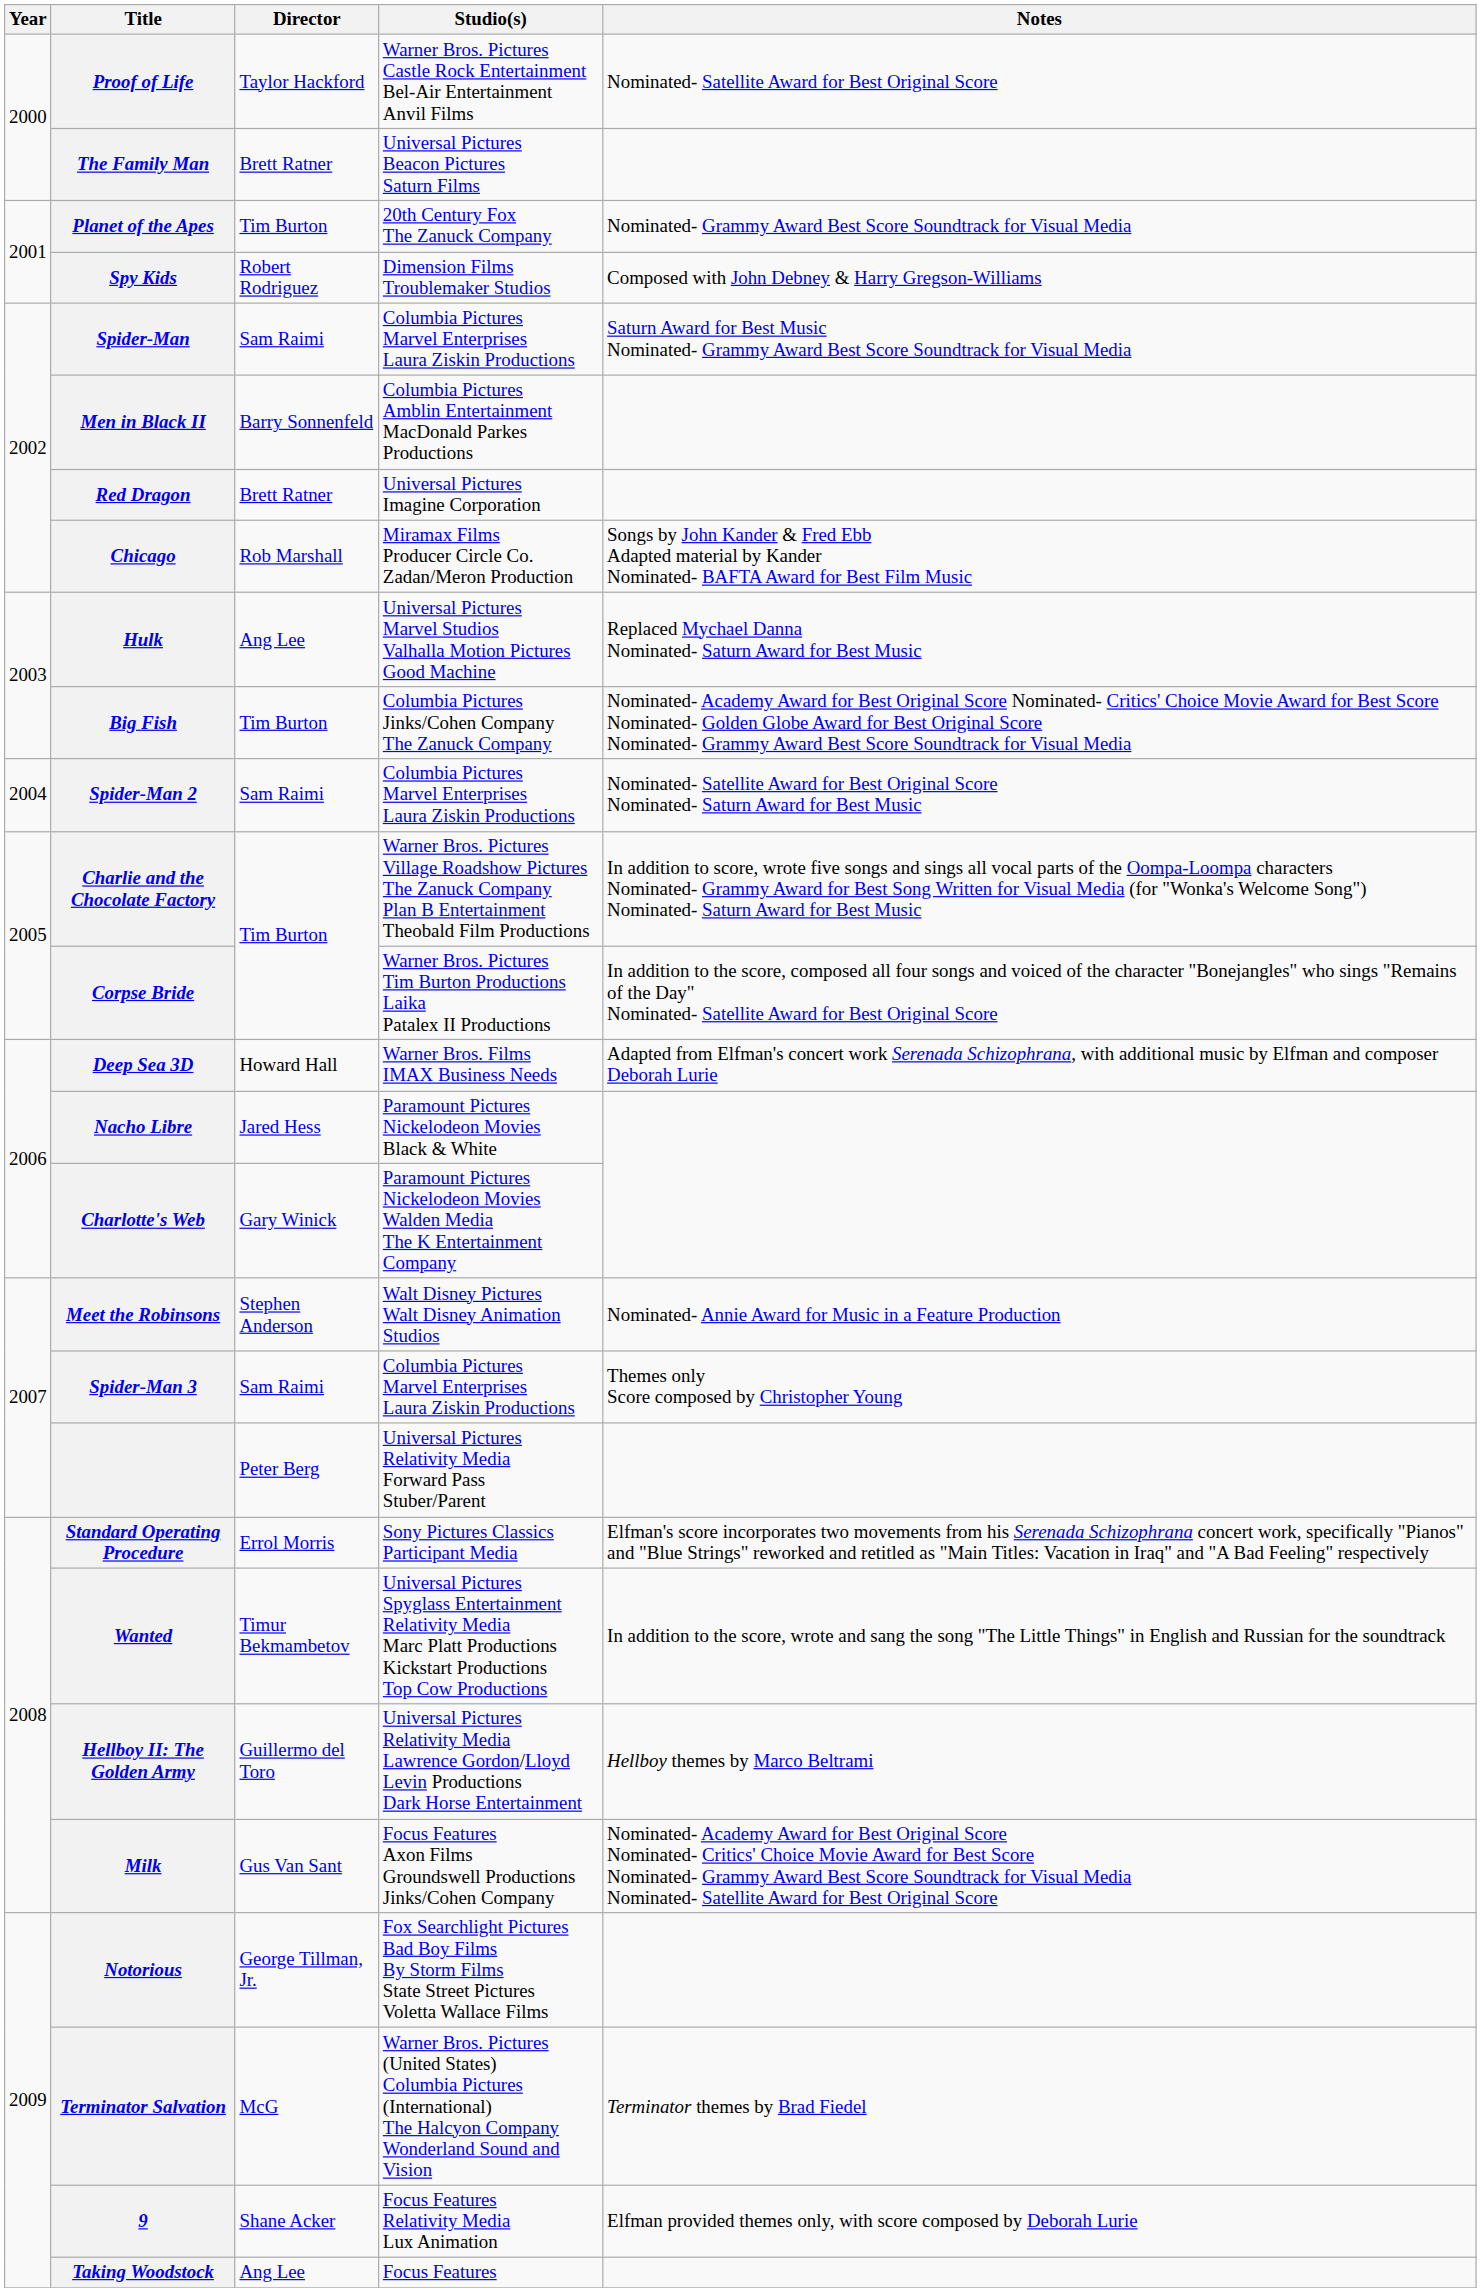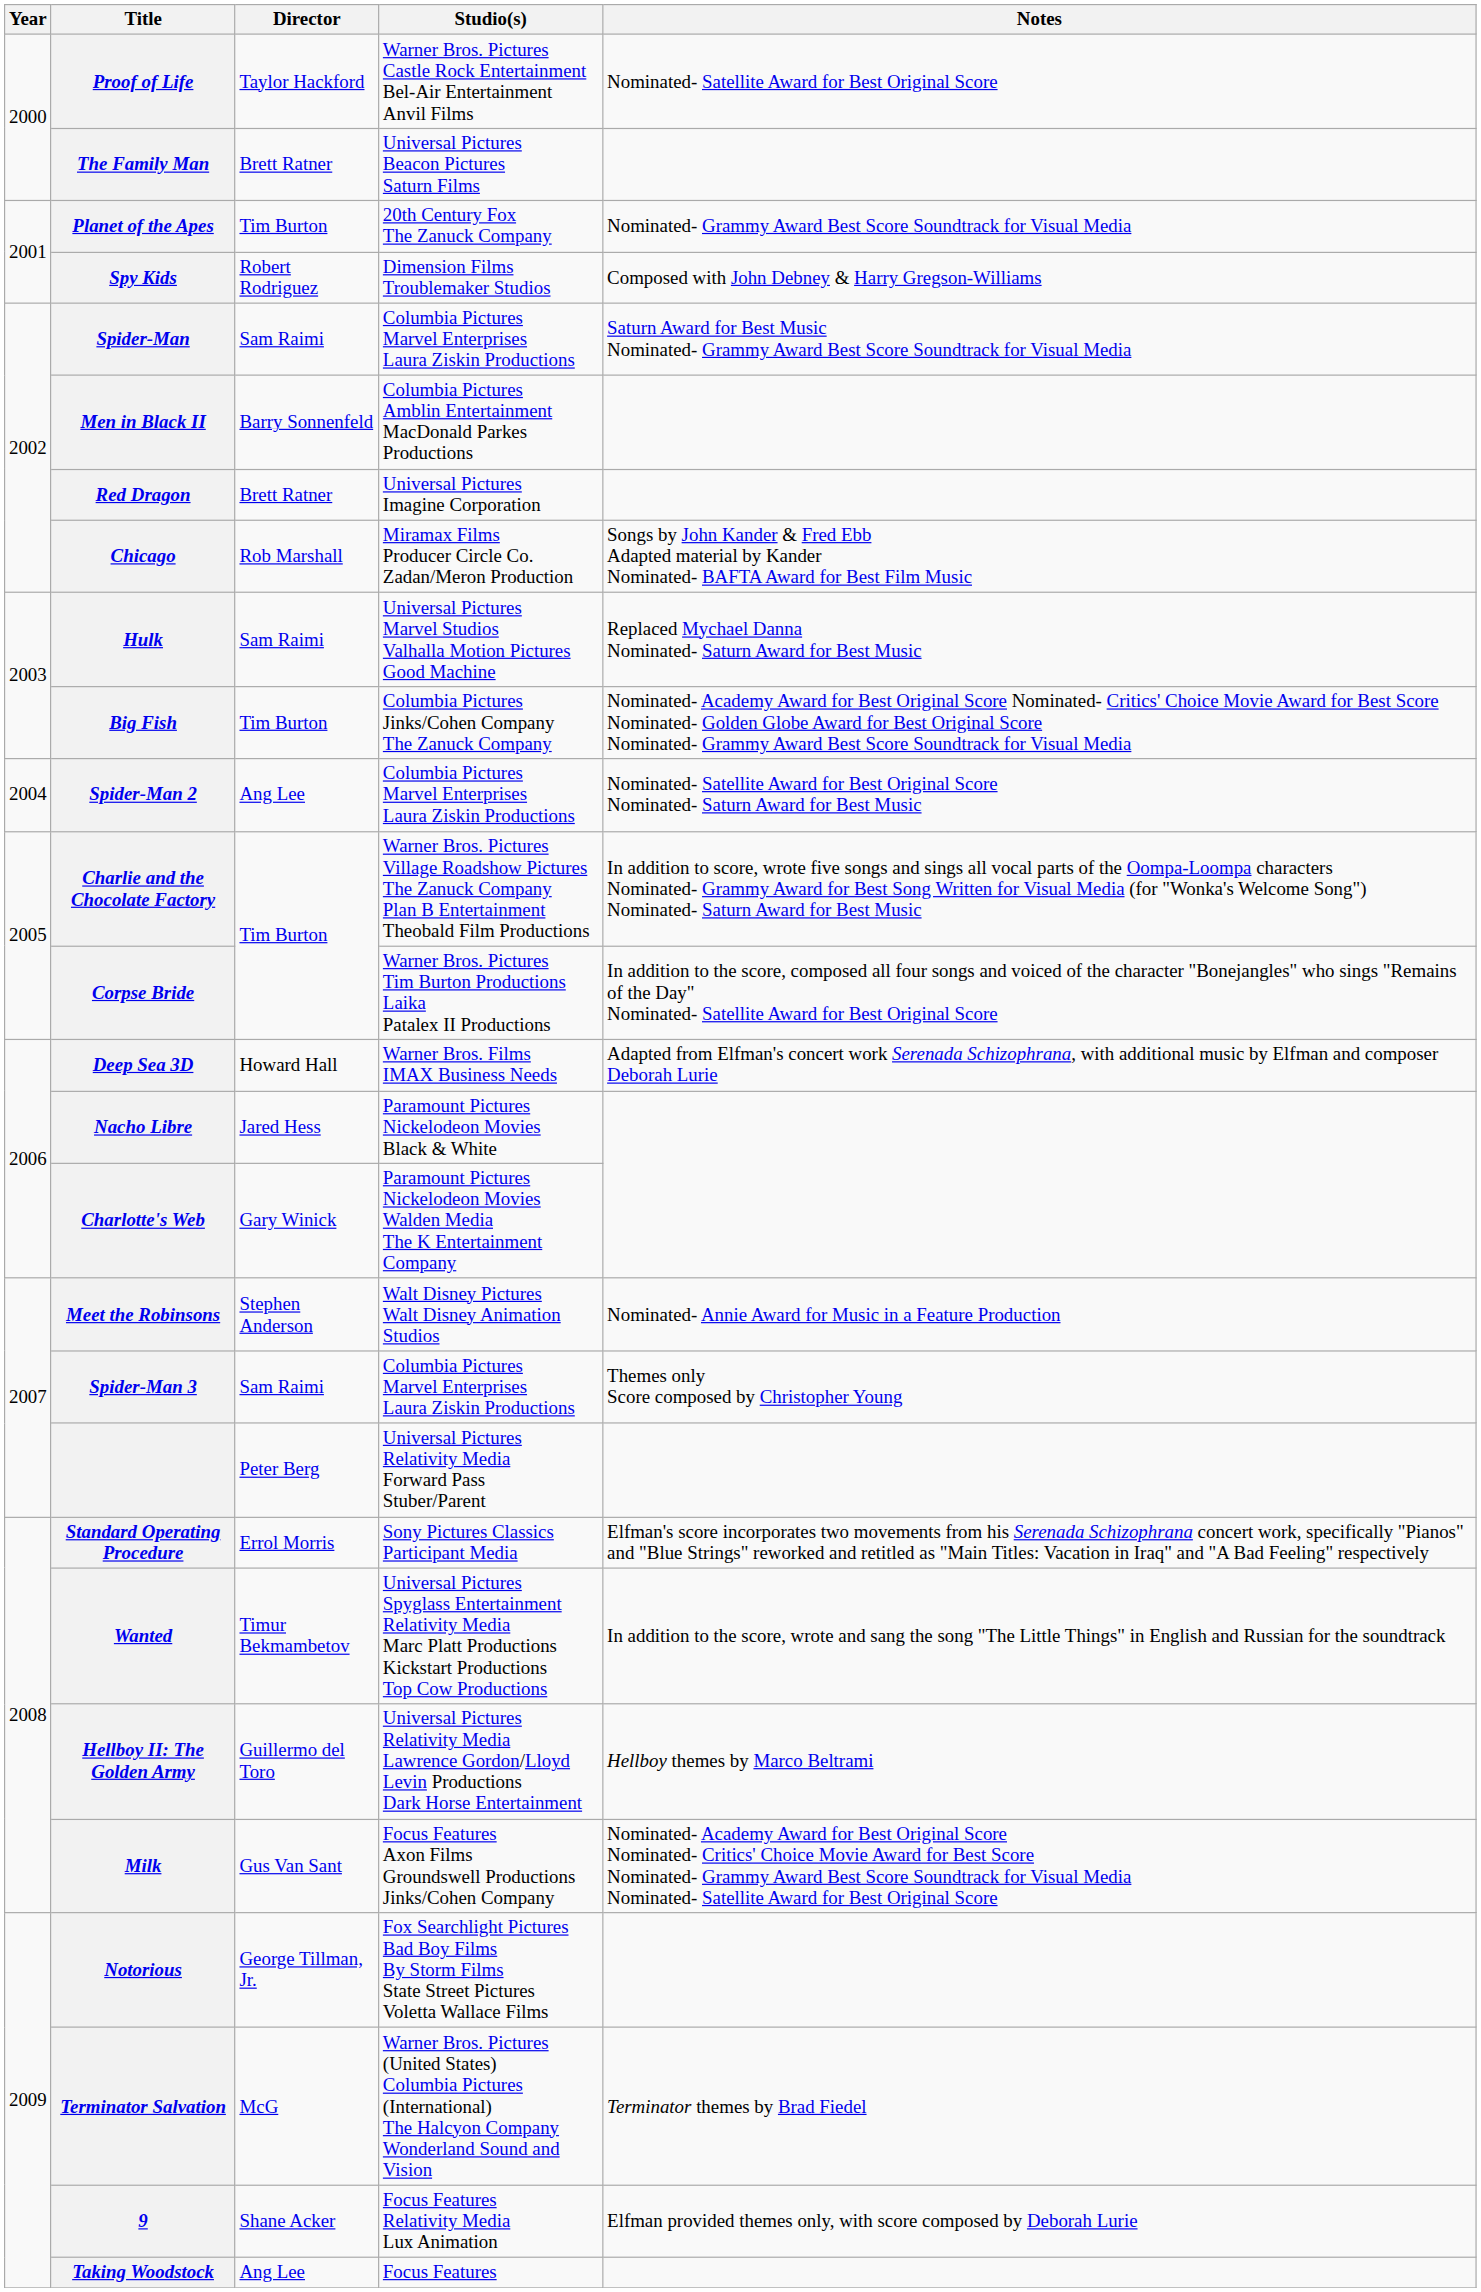 <table class="wikitable sortable">
 <tr>
 <th>Year</th>
 <th>Title</th>
 <th>Director</th>
 <th>Studio(s)</th>
 <th>Notes</th>
 </tr>
 <tr>
 <td rowspan="2">2000</td>
 <th><em><a href='#'>Proof of Life</a></em></th>
 <td><a href='#'>Taylor Hackford</a></td>
 <td><a href='#'>Warner Bros. Pictures</a><br><a href='#'>Castle Rock Entertainment</a><br>Bel-Air Entertainment<br>Anvil Films</td>
 <td>Nominated- <a href='#'>Satellite Award for Best Original Score</a></td>
 </tr>
 <tr>
 <th><em><a href='#'>The Family Man</a></em></th>
 <td><a href='#'>Brett Ratner</a></td>
 <td><a href='#'>Universal Pictures</a><br><a href='#'>Beacon Pictures</a><br><a href='#'>Saturn Films</a></td>
 <td></td>
 </tr>
 <tr>
 <td rowspan="2">2001</td>
 <th><em><a href='#'>Planet of the Apes</a></em></th>
 <td><a href='#'>Tim Burton</a></td>
 <td><a href='#'>20th Century Fox</a><br><a href='#'>The Zanuck Company</a></td>
 <td>Nominated- <a href='#'>Grammy Award Best Score Soundtrack for Visual Media</a></td>
 </tr>
 <tr>
 <th><em><a href='#'>Spy Kids</a></em></th>
 <td><a href='#'>Robert Rodriguez</a></td>
 <td><a href='#'>Dimension Films</a><br><a href='#'>Troublemaker Studios</a></td>
 <td>Composed with <a href='#'>John Debney</a> & <a href='#'>Harry Gregson-Williams</a></td>
 </tr>
 <tr>
 <td rowspan="4">2002</td>
 <th><em><a href='#'>Spider-Man</a></em></th>
 <td><a href='#'>Sam Raimi</a></td>
 <td><a href='#'>Columbia Pictures</a><br><a href='#'>Marvel Enterprises</a><br><a href='#'>Laura Ziskin Productions</a></td>
 <td><a href='#'>Saturn Award for Best Music</a><br>Nominated- <a href='#'>Grammy Award Best Score Soundtrack for Visual Media</a></td>
 </tr>
 <tr>
 <th><em><a href='#'>Men in Black II</a></em></th>
 <td><a href='#'>Barry Sonnenfeld</a></td>
 <td><a href='#'>Columbia Pictures</a><br><a href='#'>Amblin Entertainment</a><br>MacDonald Parkes Productions</td>
 <td></td>
 </tr>
 <tr>
 <th><em><a href='#'>Red Dragon</a></em></th>
 <td><a href='#'>Brett Ratner</a></td>
 <td><a href='#'>Universal Pictures</a><br>Imagine Corporation</td>
 <td></td>
 </tr>
 <tr>
 <th><em><a href='#'>Chicago</a></em></th>
 <td><a href='#'>Rob Marshall</a></td>
 <td><a href='#'>Miramax Films</a><br>Producer Circle Co.<br>Zadan/Meron Production</td>
 <td>Songs by <a href='#'>John Kander</a> & <a href='#'>Fred Ebb</a><br>Adapted material by Kander<br>Nominated- <a href='#'>BAFTA Award for Best Film Music</a></td>
 </tr>
 <tr>
 <td rowspan="2">2003</td>
 <th><em><a href='#'>Hulk</a></em></th>
-<td><a href='#'>Ang Lee</a></td>
+<td><a href='#'>Sam Raimi</a></td>
 <td><a href='#'>Universal Pictures</a><br><a href='#'>Marvel Studios</a><br><a href='#'>Valhalla Motion Pictures</a><br><a href='#'>Good Machine</a></td>
 <td>Replaced <a href='#'>Mychael Danna</a><br>Nominated- <a href='#'>Saturn Award for Best Music</a></td>
 </tr>
 <tr>
 <th><em><a href='#'>Big Fish</a></em></th>
 <td><a href='#'>Tim Burton</a></td>
 <td><a href='#'>Columbia Pictures</a><br>Jinks/Cohen Company<br><a href='#'>The Zanuck Company</a></td>
 <td>Nominated- <a href='#'>Academy Award for Best Original Score</a> Nominated- <a href='#'>Critics' Choice Movie Award for Best Score</a><br>Nominated- <a href='#'>Golden Globe Award for Best Original Score</a><br>Nominated- <a href='#'>Grammy Award Best Score Soundtrack for Visual Media</a></td>
 </tr>
 <tr>
 <td>2004</td>
 <th><em><a href='#'>Spider-Man 2</a></em></th>
-<td><a href='#'>Sam Raimi</a></td>
+<td><a href='#'>Ang Lee</a></td>
 <td><a href='#'>Columbia Pictures</a><br><a href='#'>Marvel Enterprises</a><br><a href='#'>Laura Ziskin Productions</a></td>
 <td>Nominated- <a href='#'>Satellite Award for Best Original Score</a><br>Nominated- <a href='#'>Saturn Award for Best Music</a></td>
 </tr>
 <tr>
 <td rowspan="2">2005</td>
 <th><em><a href='#'>Charlie and the Chocolate Factory</a></em></th>
 <td rowspan="2"><a href='#'>Tim Burton</a></td>
 <td><a href='#'>Warner Bros. Pictures</a><br><a href='#'>Village Roadshow Pictures</a><br><a href='#'>The Zanuck Company</a><br><a href='#'>Plan B Entertainment</a><br>Theobald Film Productions</td>
 <td>In addition to score, wrote five songs and sings all vocal parts of the <a href='#'>Oompa-Loompa</a> characters<br>Nominated- <a href='#'>Grammy Award for Best Song Written for Visual Media</a> (for "Wonka's Welcome Song")<br>Nominated- <a href='#'>Saturn Award for Best Music</a></td>
 </tr>
 <tr>
 <th><em><a href='#'>Corpse Bride</a></em></th>
 <td><a href='#'>Warner Bros. Pictures</a><br><a href='#'>Tim Burton Productions</a><br><a href='#'>Laika</a><br>Patalex II Productions</td>
 <td>In addition to the score, composed all four songs and voiced of the character "Bonejangles" who sings "Remains of the Day"<br>Nominated- <a href='#'>Satellite Award for Best Original Score</a></td>
 </tr>
 <tr>
 <td rowspan="3">2006</td>
 <th><em><a href='#'>Deep Sea 3D</a></em></th>
 <td>Howard Hall</td>
 <td><a href='#'>Warner Bros. Films</a><br><a href='#'>IMAX Business Needs</a></td>
 <td>Adapted from Elfman's concert work <em><a href='#'>Serenada Schizophrana</a></em>, with additional music by Elfman and composer <a href='#'>Deborah Lurie</a></td>
 </tr>
 <tr>
 <th><em><a href='#'>Nacho Libre</a></em></th>
 <td><a href='#'>Jared Hess</a></td>
 <td><a href='#'>Paramount Pictures</a><br><a href='#'>Nickelodeon Movies</a><br>Black & White</td>
 </tr>
 <tr>
 <th><em><a href='#'>Charlotte's Web</a></em></th>
 <td><a href='#'>Gary Winick</a></td>
 <td><a href='#'>Paramount Pictures</a><br><a href='#'>Nickelodeon Movies</a><br><a href='#'>Walden Media</a><br><a href='#'>The K Entertainment Company</a></td>
 </tr>
 <tr>
 <td rowspan="3">2007</td>
 <th><em><a href='#'>Meet the Robinsons</a></em></th>
 <td><a href='#'>Stephen Anderson</a></td>
 <td><a href='#'>Walt Disney Pictures</a><br><a href='#'>Walt Disney Animation Studios</a></td>
 <td>Nominated- <a href='#'>Annie Award for Music in a Feature Production</a></td>
 </tr>
 <tr>
 <th><em><a href='#'>Spider-Man 3</a></em></th>
 <td><a href='#'>Sam Raimi</a></td>
 <td><a href='#'>Columbia Pictures</a><br><a href='#'>Marvel Enterprises</a><br><a href='#'>Laura Ziskin Productions</a></td>
 <td>Themes only<br>Score composed by <a href='#'>Christopher Young</a></td>
 </tr>
 <tr>
 <th><em></em></th>
 <td><a href='#'>Peter Berg</a></td>
 <td><a href='#'>Universal Pictures</a><br><a href='#'>Relativity Media</a><br>Forward Pass<br>Stuber/Parent</td>
 </tr>
 <tr>
 <td rowspan="4">2008</td>
 <th><em><a href='#'>Standard Operating Procedure</a></em></th>
 <td><a href='#'>Errol Morris</a></td>
 <td><a href='#'>Sony Pictures Classics</a><br><a href='#'>Participant Media</a></td>
 <td>Elfman's score incorporates two movements from his <em><a href='#'>Serenada Schizophrana</a></em> concert work, specifically "Pianos" and "Blue Strings" reworked and retitled as "Main Titles: Vacation in Iraq" and "A Bad Feeling" respectively</td>
 </tr>
 <tr>
 <th><em><a href='#'>Wanted</a></em></th>
 <td><a href='#'>Timur Bekmambetov</a></td>
 <td><a href='#'>Universal Pictures</a><br><a href='#'>Spyglass Entertainment</a><br><a href='#'>Relativity Media</a><br>Marc Platt Productions<br>Kickstart Productions<br><a href='#'>Top Cow Productions</a></td>
 <td>In addition to the score, wrote and sang the song "The Little Things" in English and Russian for the soundtrack</td>
 </tr>
 <tr>
 <th><em><a href='#'>Hellboy II: The Golden Army</a></em></th>
 <td><a href='#'>Guillermo del Toro</a></td>
 <td><a href='#'>Universal Pictures</a><br><a href='#'>Relativity Media</a><br><a href='#'>Lawrence Gordon</a>/<a href='#'>Lloyd Levin</a> Productions<br><a href='#'>Dark Horse Entertainment</a></td>
 <td><em>Hellboy</em> themes by <a href='#'>Marco Beltrami</a></td>
 </tr>
 <tr>
 <th><em><a href='#'>Milk</a></em></th>
 <td><a href='#'>Gus Van Sant</a></td>
 <td><a href='#'>Focus Features</a><br>Axon Films<br>Groundswell Productions<br>Jinks/Cohen Company</td>
 <td>Nominated- <a href='#'>Academy Award for Best Original Score</a><br>Nominated- <a href='#'>Critics' Choice Movie Award for Best Score</a><br>Nominated- <a href='#'>Grammy Award Best Score Soundtrack for Visual Media</a><br>Nominated- <a href='#'>Satellite Award for Best Original Score</a></td>
 </tr>
 <tr>
 <td rowspan="5">2009</td>
 <th><em><a href='#'>Notorious</a></em></th>
 <td><a href='#'>George Tillman, Jr.</a></td>
 <td><a href='#'>Fox Searchlight Pictures</a><br> <a href='#'>Bad Boy Films</a><br><a href='#'>By Storm Films</a><br>State Street Pictures<br>Voletta Wallace Films</td>
 <td></td>
 </tr>
 <tr>
 <th><em><a href='#'>Terminator Salvation</a></em></th>
 <td><a href='#'>McG</a></td>
 <td><a href='#'>Warner Bros. Pictures</a> (United States)<br><a href='#'>Columbia Pictures</a> (International)<br><a href='#'>The Halcyon Company</a><br><a href='#'>Wonderland Sound and Vision</a></td>
 <td><em>Terminator</em> themes by <a href='#'>Brad Fiedel</a></td>
 </tr>
 <tr>
 <th><em><a href='#'>9</a></em></th>
 <td><a href='#'>Shane Acker</a></td>
 <td><a href='#'>Focus Features</a><br><a href='#'>Relativity Media</a><br>Lux Animation</td>
 <td>Elfman provided themes only, with score composed by <a href='#'>Deborah Lurie</a></td>
 </tr>
 <tr>
 <th><em><a href='#'>Taking Woodstock</a></em></th>
 <td><a href='#'>Ang Lee</a></td>
 <td><a href='#'>Focus Features</a></td>
 <td></td>
 </tr>
 </table>
